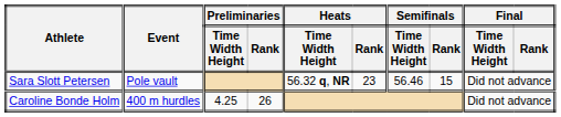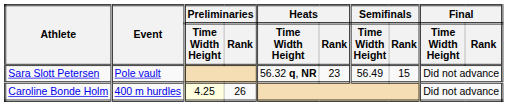 <table class=wikitable style="font-size:90%; border: double;">
 <tr>
 <th rowspan="2" style="border-right:double">Athlete</th>
 <th rowspan="2" style="border-right:double">Event</th>
 <th colspan="2" style="border-right:double; border-bottom:double;">Preliminaries</th>
 <th colspan="2" style="border-right:double; border-bottom:double;">Heats</th>
 <th colspan="2" style="border-right:double; border-bottom:double;">Semifinals</th>
 <th colspan="2" style="border-right:double; border-bottom:double;">Final</th>
 </tr>
 <tr>
 <th>Time<br>Width<br>Height</th>
 <th style="border-right:double">Rank</th>
 <th>Time<br>Width<br>Height</th>
 <th style="border-right:double">Rank</th>
 <th>Time<br>Width<br>Height</th>
 <th style="border-right:double">Rank</th>
 <th>Time<br>Width<br>Height</th>
 <th style="border-right:double">Rank</th>
 </tr>
 <tr style="border-top: double;">
 <td style="border-right:double"><a href='#'>Sara Slott Petersen</a></td>
 <td style="border-right:double"><a href='#'>Pole vault</a></td>
 <td style="border-right:double" colspan= 2 bgcolor="wheat"></td>
 <td align=center>56.32 <strong>q</strong>, <strong>NR</strong></td>
 <td align=center style="border-right:double">23</td>
-<td align=center>56.46</td>
+<td align=center>56.49</td>
 <td align=center style="border-right:double">15</td>
 <td colspan="2" align=center>Did not advance</td>
 </tr>
 <tr style="border-top: double;">
 <td style="border-right:double"><a href='#'>Caroline Bonde Holm</a></td>
 <td style="border-right:double"><a href='#'>400 m hurdles</a></td>
-<td align=center>4.25</td>
+<td align=center style="background: lightyellow;">4.25</td>
 <td align=center style="border-right:double">26</td>
 <td style="border-right:double" colspan= 4 bgcolor="wheat"></td>
 <td colspan="2" align=center>Did not advance</td>
 </tr>
 </table>
